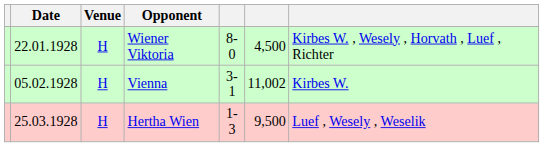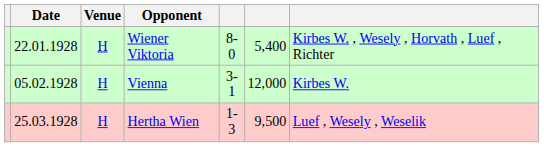 <table class="wikitable" Style="text-align: center">
 <tr>
 <th></th>
 <th>Date</th>
 <th>Venue</th>
 <th>Opponent</th>
 <th></th>
 <th></th>
 <th></th>
 </tr>
 <tr style="background:#cfc">
 <td></td>
 <td>22.01.1928</td>
 <td><a href='#'>H</a></td>
 <td align="left"><a href='#'>Wiener Viktoria</a></td>
 <td>8-0</td>
-<td align="right">4,500</td>
+<td align="right">5,400</td>
 <td align="left"><a href='#'>Kirbes W.</a> , <a href='#'>Wesely</a>  , <a href='#'>Horvath</a>  , <a href='#'>Luef</a>  , Richter </td>
 </tr>
 <tr style="background:#cfc">
 <td></td>
 <td>05.02.1928</td>
 <td><a href='#'>H</a></td>
 <td align="left"><a href='#'>Vienna</a></td>
 <td>3-1</td>
-<td align="right">11,002</td>
+<td align="right">12,000</td>
 <td align="left"><a href='#'>Kirbes W.</a> </td>
 </tr>
 <tr style="background:#fcc">
 <td></td>
 <td>25.03.1928</td>
 <td><a href='#'>H</a></td>
 <td align="left"><a href='#'>Hertha Wien</a></td>
 <td>1-3</td>
 <td align="right">9,500</td>
 <td align="left"><a href='#'>Luef</a> , <a href='#'>Wesely</a> , <a href='#'>Weselik</a> </td>
 </tr>
 </table>
